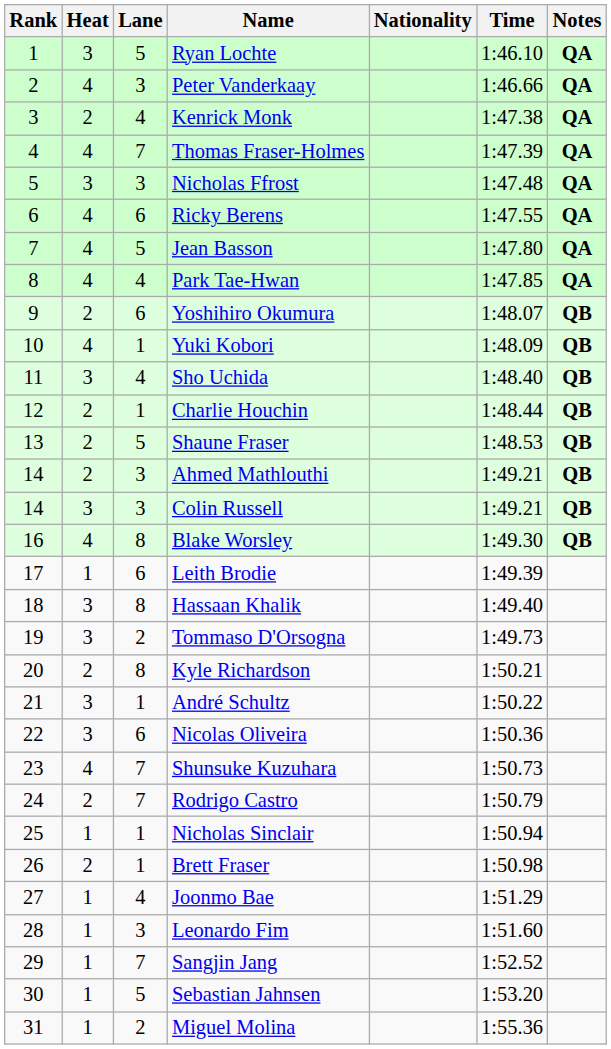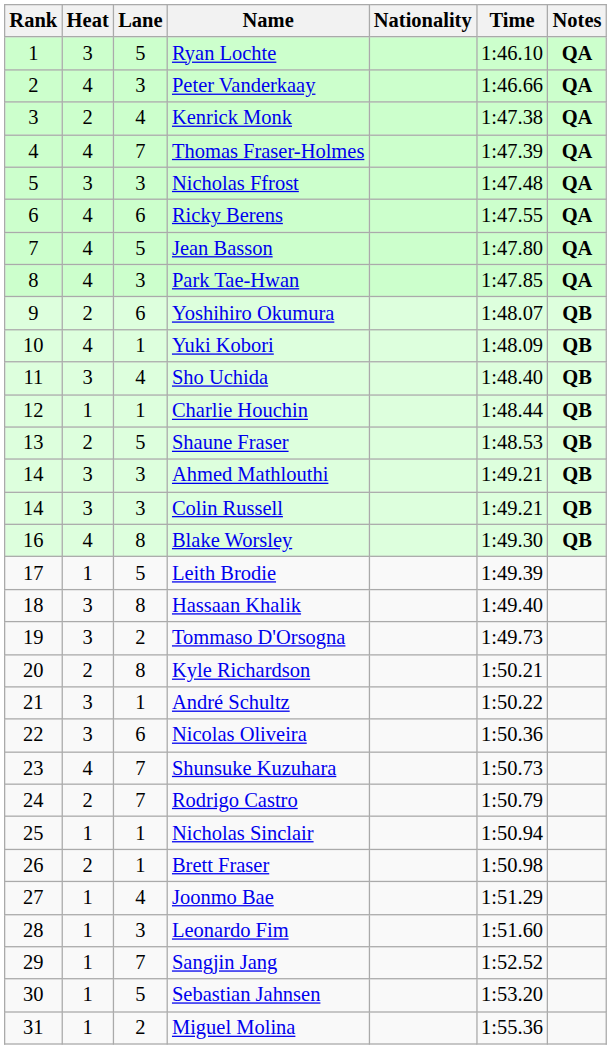 <table class="wikitable sortable" style="text-align:center">
 <tr>
 <th>Rank</th>
 <th>Heat</th>
 <th>Lane</th>
 <th>Name</th>
 <th>Nationality</th>
 <th>Time</th>
 <th>Notes</th>
 </tr>
 <tr bgcolor=ccffcc>
 <td>1</td>
 <td>3</td>
 <td>5</td>
 <td align=left><a href='#'>Ryan Lochte</a></td>
 <td align=left></td>
 <td>1:46.10</td>
 <td><strong>QA</strong></td>
 </tr>
 <tr bgcolor=ccffcc>
 <td>2</td>
 <td>4</td>
 <td>3</td>
 <td align=left><a href='#'>Peter Vanderkaay</a></td>
 <td align=left></td>
 <td>1:46.66</td>
 <td><strong>QA</strong></td>
 </tr>
 <tr bgcolor=ccffcc>
 <td>3</td>
 <td>2</td>
 <td>4</td>
 <td align=left><a href='#'>Kenrick Monk</a></td>
 <td align=left></td>
 <td>1:47.38</td>
 <td><strong>QA</strong></td>
 </tr>
 <tr bgcolor=ccffcc>
 <td>4</td>
 <td>4</td>
 <td>7</td>
 <td align=left><a href='#'>Thomas Fraser-Holmes</a></td>
 <td align=left></td>
 <td>1:47.39</td>
 <td><strong>QA</strong></td>
 </tr>
 <tr bgcolor=ccffcc>
 <td>5</td>
 <td>3</td>
 <td>3</td>
 <td align=left><a href='#'>Nicholas Ffrost</a></td>
 <td align=left></td>
 <td>1:47.48</td>
 <td><strong>QA</strong></td>
 </tr>
 <tr bgcolor=ccffcc>
 <td>6</td>
 <td>4</td>
 <td>6</td>
 <td align=left><a href='#'>Ricky Berens</a></td>
 <td align=left></td>
 <td>1:47.55</td>
 <td><strong>QA</strong></td>
 </tr>
 <tr bgcolor=ccffcc>
 <td>7</td>
 <td>4</td>
 <td>5</td>
 <td align=left><a href='#'>Jean Basson</a></td>
 <td align=left></td>
 <td>1:47.80</td>
 <td><strong>QA</strong></td>
 </tr>
 <tr bgcolor=ccffcc>
 <td>8</td>
 <td>4</td>
-<td>4</td>
+<td>3</td>
 <td align=left><a href='#'>Park Tae-Hwan</a></td>
 <td align=left></td>
 <td>1:47.85</td>
 <td><strong>QA</strong></td>
 </tr>
 <tr bgcolor=ddffdd>
 <td>9</td>
 <td>2</td>
 <td>6</td>
 <td align=left><a href='#'>Yoshihiro Okumura</a></td>
 <td align=left></td>
 <td>1:48.07</td>
 <td><strong>QB</strong></td>
 </tr>
 <tr bgcolor=ddffdd>
 <td>10</td>
 <td>4</td>
 <td>1</td>
 <td align=left><a href='#'>Yuki Kobori</a></td>
 <td align=left></td>
 <td>1:48.09</td>
 <td><strong>QB</strong></td>
 </tr>
 <tr bgcolor=ddffdd>
 <td>11</td>
 <td>3</td>
 <td>4</td>
 <td align=left><a href='#'>Sho Uchida</a></td>
 <td align=left></td>
 <td>1:48.40</td>
 <td><strong>QB</strong></td>
 </tr>
 <tr bgcolor=ddffdd>
 <td>12</td>
-<td>2</td>
+<td>1</td>
 <td>1</td>
 <td align=left><a href='#'>Charlie Houchin</a></td>
 <td align=left></td>
 <td>1:48.44</td>
 <td><strong>QB</strong></td>
 </tr>
 <tr bgcolor=ddffdd>
 <td>13</td>
 <td>2</td>
 <td>5</td>
 <td align=left><a href='#'>Shaune Fraser</a></td>
 <td align=left></td>
 <td>1:48.53</td>
 <td><strong>QB</strong></td>
 </tr>
 <tr bgcolor=ddffdd>
 <td>14</td>
-<td>2</td>
+<td>3</td>
 <td>3</td>
 <td align=left><a href='#'>Ahmed Mathlouthi</a></td>
 <td align=left></td>
 <td>1:49.21</td>
 <td><strong>QB</strong></td>
 </tr>
 <tr bgcolor=ddffdd>
 <td>14</td>
 <td>3</td>
 <td>3</td>
 <td align=left><a href='#'>Colin Russell</a></td>
 <td align=left></td>
 <td>1:49.21</td>
 <td><strong>QB</strong></td>
 </tr>
 <tr bgcolor=ddffdd>
 <td>16</td>
 <td>4</td>
 <td>8</td>
 <td align=left><a href='#'>Blake Worsley</a></td>
 <td align=left></td>
 <td>1:49.30</td>
 <td><strong>QB</strong></td>
 </tr>
 <tr>
 <td>17</td>
 <td>1</td>
-<td>6</td>
+<td>5</td>
 <td align=left><a href='#'>Leith Brodie</a></td>
 <td align=left></td>
 <td>1:49.39</td>
 <td></td>
 </tr>
 <tr>
 <td>18</td>
 <td>3</td>
 <td>8</td>
 <td align=left><a href='#'>Hassaan Khalik</a></td>
 <td align=left></td>
 <td>1:49.40</td>
 <td></td>
 </tr>
 <tr>
 <td>19</td>
 <td>3</td>
 <td>2</td>
 <td align=left><a href='#'>Tommaso D'Orsogna</a></td>
 <td align=left></td>
 <td>1:49.73</td>
 <td></td>
 </tr>
 <tr>
 <td>20</td>
 <td>2</td>
 <td>8</td>
 <td align=left><a href='#'>Kyle Richardson</a></td>
 <td align=left></td>
 <td>1:50.21</td>
 <td></td>
 </tr>
 <tr>
 <td>21</td>
 <td>3</td>
 <td>1</td>
 <td align=left><a href='#'>André Schultz</a></td>
 <td align=left></td>
 <td>1:50.22</td>
 <td></td>
 </tr>
 <tr>
 <td>22</td>
 <td>3</td>
 <td>6</td>
 <td align=left><a href='#'>Nicolas Oliveira</a></td>
 <td align=left></td>
 <td>1:50.36</td>
 <td></td>
 </tr>
 <tr>
 <td>23</td>
 <td>4</td>
 <td>7</td>
 <td align=left><a href='#'>Shunsuke Kuzuhara</a></td>
 <td align=left></td>
 <td>1:50.73</td>
 <td></td>
 </tr>
 <tr>
 <td>24</td>
 <td>2</td>
 <td>7</td>
 <td align=left><a href='#'>Rodrigo Castro</a></td>
 <td align=left></td>
 <td>1:50.79</td>
 <td></td>
 </tr>
 <tr>
 <td>25</td>
 <td>1</td>
 <td>1</td>
 <td align=left><a href='#'>Nicholas Sinclair</a></td>
 <td align=left></td>
 <td>1:50.94</td>
 <td></td>
 </tr>
 <tr>
 <td>26</td>
 <td>2</td>
 <td>1</td>
 <td align=left><a href='#'>Brett Fraser</a></td>
 <td align=left></td>
 <td>1:50.98</td>
 <td></td>
 </tr>
 <tr>
 <td>27</td>
 <td>1</td>
 <td>4</td>
 <td align=left><a href='#'>Joonmo Bae</a></td>
 <td align=left></td>
 <td>1:51.29</td>
 <td></td>
 </tr>
 <tr>
 <td>28</td>
 <td>1</td>
 <td>3</td>
 <td align=left><a href='#'>Leonardo Fim</a></td>
 <td align=left></td>
 <td>1:51.60</td>
 <td></td>
 </tr>
 <tr>
 <td>29</td>
 <td>1</td>
 <td>7</td>
 <td align=left><a href='#'>Sangjin Jang</a></td>
 <td align=left></td>
 <td>1:52.52</td>
 <td></td>
 </tr>
 <tr>
 <td>30</td>
 <td>1</td>
 <td>5</td>
 <td align=left><a href='#'>Sebastian Jahnsen</a></td>
 <td align=left></td>
 <td>1:53.20</td>
 <td></td>
 </tr>
 <tr>
 <td>31</td>
 <td>1</td>
 <td>2</td>
 <td align=left><a href='#'>Miguel Molina</a></td>
 <td align=left></td>
 <td>1:55.36</td>
 <td></td>
 </tr>
 </table>
